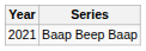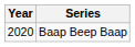 <table class="wikitable sortable">
 <tr>
 <th>Year</th>
 <th>Series</th>
 </tr>
 <tr>
-<td>2021</td>
+<td>2020</td>
 <td>Baap Beep Baap</td>
 </tr>
 </table>
